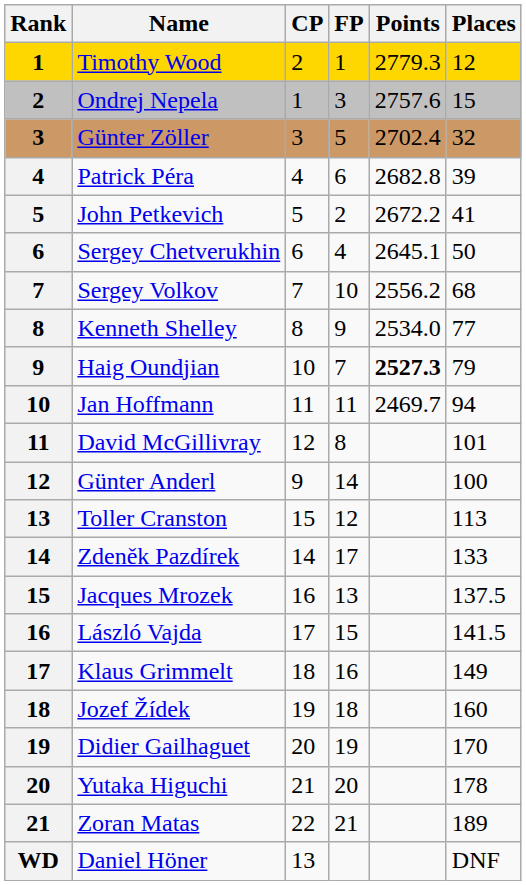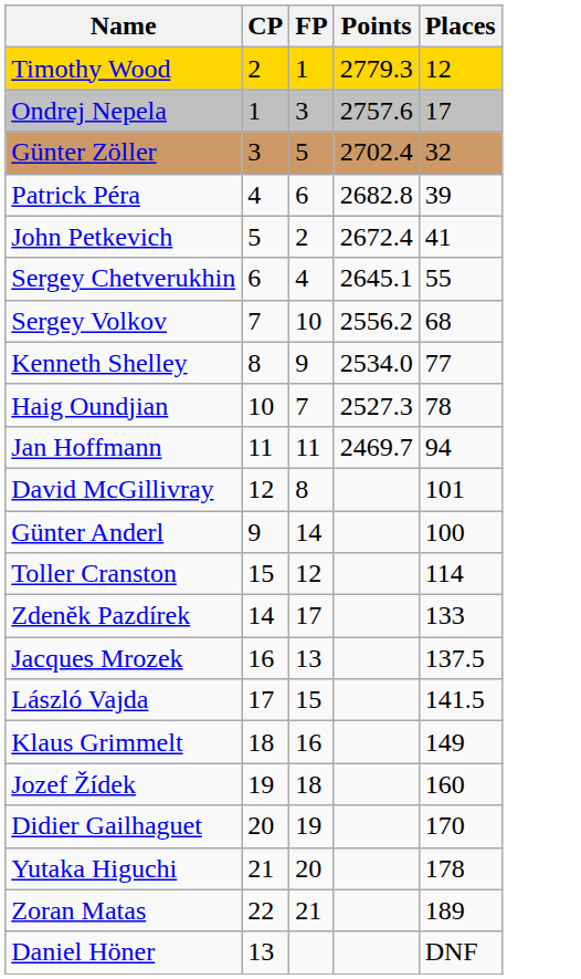 <table class="wikitable">
 <tr>
-<th>Rank</th>
 <th>Name</th>
 <th>CP</th>
 <th>FP</th>
 <th>Points</th>
 <th>Places</th>
 </tr>
 <tr bgcolor=gold>
-<td align=center><strong>1</strong></td>
 <td> <a href='#'>Timothy Wood</a></td>
 <td>2</td>
 <td>1</td>
 <td>2779.3</td>
 <td>12</td>
 </tr>
 <tr bgcolor=silver>
-<td align=center><strong>2</strong></td>
 <td> <a href='#'>Ondrej Nepela</a></td>
 <td>1</td>
 <td>3</td>
 <td>2757.6</td>
-<td>15</td>
+<td>17</td>
 </tr>
 <tr bgcolor=cc9966>
-<td align=center><strong>3</strong></td>
 <td> <a href='#'>Günter Zöller</a></td>
 <td>3</td>
 <td>5</td>
 <td>2702.4</td>
 <td>32</td>
 </tr>
 <tr>
-<th>4</th>
 <td> <a href='#'>Patrick Péra</a></td>
 <td>4</td>
 <td>6</td>
 <td>2682.8</td>
 <td>39</td>
 </tr>
 <tr>
-<th>5</th>
 <td> <a href='#'>John Petkevich</a></td>
 <td>5</td>
 <td>2</td>
-<td>2672.2</td>
+<td>2672.4</td>
 <td>41</td>
 </tr>
 <tr>
-<th>6</th>
 <td> <a href='#'>Sergey Chetverukhin</a></td>
 <td>6</td>
 <td>4</td>
 <td>2645.1</td>
-<td>50</td>
+<td>55</td>
 </tr>
 <tr>
-<th>7</th>
 <td> <a href='#'>Sergey Volkov</a></td>
 <td>7</td>
 <td>10</td>
 <td>2556.2</td>
 <td>68</td>
 </tr>
 <tr>
-<th>8</th>
 <td> <a href='#'>Kenneth Shelley</a></td>
 <td>8</td>
 <td>9</td>
 <td>2534.0</td>
 <td>77</td>
 </tr>
 <tr>
-<th>9</th>
 <td> <a href='#'>Haig Oundjian</a></td>
 <td>10</td>
 <td>7</td>
-<td><strong>2527.3</strong></td>
-<td>79</td>
+<td>2527.3</td>
+<td>78</td>
 </tr>
 <tr>
-<th>10</th>
 <td> <a href='#'>Jan Hoffmann</a></td>
 <td>11</td>
 <td>11</td>
 <td>2469.7</td>
 <td>94</td>
 </tr>
 <tr>
-<th>11</th>
 <td> <a href='#'>David McGillivray</a></td>
 <td>12</td>
 <td>8</td>
 <td></td>
 <td>101</td>
 </tr>
 <tr>
-<th>12</th>
 <td> <a href='#'>Günter Anderl</a></td>
 <td>9</td>
 <td>14</td>
 <td></td>
 <td>100</td>
 </tr>
 <tr>
-<th>13</th>
 <td> <a href='#'>Toller Cranston</a></td>
 <td>15</td>
 <td>12</td>
 <td></td>
-<td>113</td>
+<td>114</td>
 </tr>
 <tr>
-<th>14</th>
 <td> <a href='#'>Zdeněk Pazdírek</a></td>
 <td>14</td>
 <td>17</td>
 <td></td>
 <td>133</td>
 </tr>
 <tr>
-<th>15</th>
 <td> <a href='#'>Jacques Mrozek</a></td>
 <td>16</td>
 <td>13</td>
 <td></td>
 <td>137.5</td>
 </tr>
 <tr>
-<th>16</th>
 <td> <a href='#'>László Vajda</a></td>
 <td>17</td>
 <td>15</td>
 <td></td>
 <td>141.5</td>
 </tr>
 <tr>
-<th>17</th>
 <td> <a href='#'>Klaus Grimmelt</a></td>
 <td>18</td>
 <td>16</td>
 <td></td>
 <td>149</td>
 </tr>
 <tr>
-<th>18</th>
 <td> <a href='#'>Jozef Žídek</a></td>
 <td>19</td>
 <td>18</td>
 <td></td>
 <td>160</td>
 </tr>
 <tr>
-<th>19</th>
 <td> <a href='#'>Didier Gailhaguet</a></td>
 <td>20</td>
 <td>19</td>
 <td></td>
 <td>170</td>
 </tr>
 <tr>
-<th>20</th>
 <td> <a href='#'>Yutaka Higuchi</a></td>
 <td>21</td>
 <td>20</td>
 <td></td>
 <td>178</td>
 </tr>
 <tr>
-<th>21</th>
 <td> <a href='#'>Zoran Matas</a></td>
 <td>22</td>
 <td>21</td>
 <td></td>
 <td>189</td>
 </tr>
 <tr>
-<th>WD</th>
 <td> <a href='#'>Daniel Höner</a></td>
 <td>13</td>
 <td></td>
 <td></td>
 <td>DNF</td>
 </tr>
 </table>
